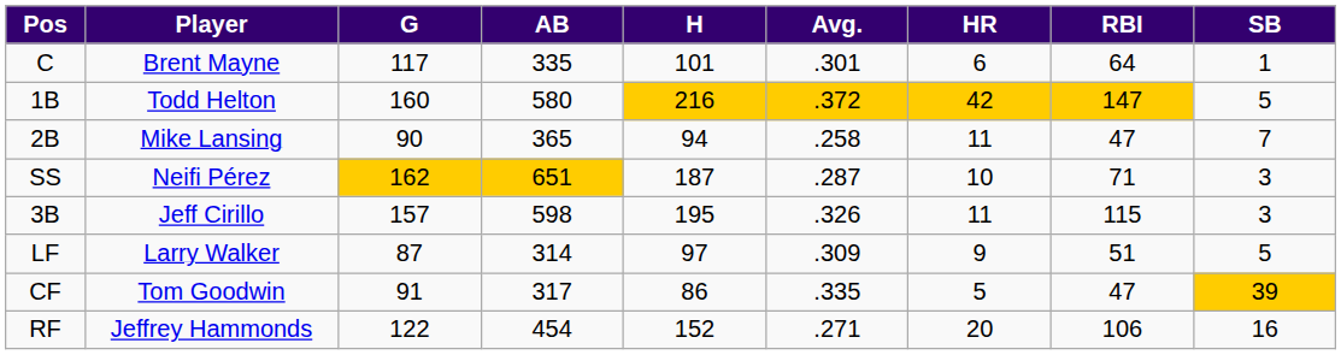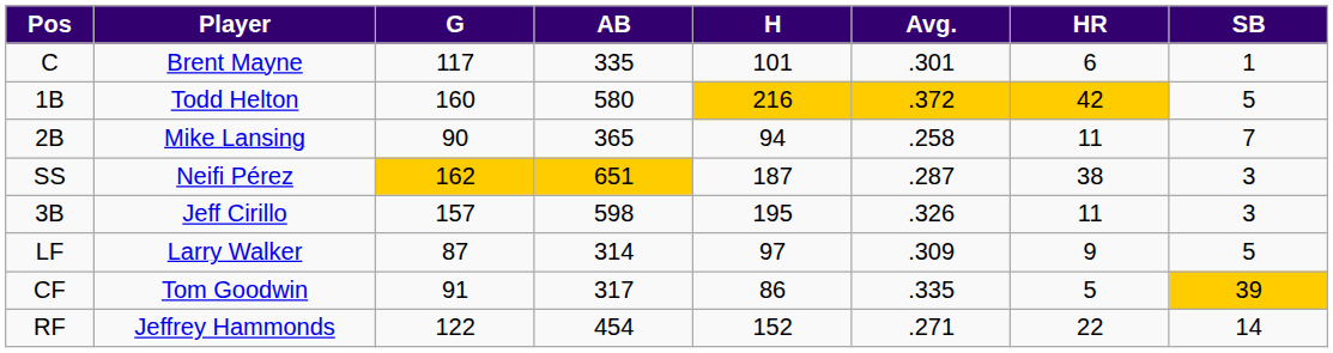 <table class="wikitable sortable">
 <tr>
 <th style="background:#33006F;color:#FFFFFF; width:5%;">Pos</th>
 <th style="background:#33006F;color:#FFFFFF; width:16%;">Player</th>
 <th style="background:#33006F;color:#FFFFFF; width:9%;">G</th>
 <th style="background:#33006F;color:#FFFFFF; width:9%;">AB</th>
 <th style="background:#33006F;color:#FFFFFF; width:9%;">H</th>
 <th style="background:#33006F;color:#FFFFFF; width:9%;">Avg.</th>
 <th style="background:#33006F;color:#FFFFFF; width:9%;">HR</th>
-<th style="background:#33006F;color:#FFFFFF; width:9%;">RBI</th>
 <th style="background:#33006F;color:#FFFFFF; width:9%;">SB</th>
 </tr>
 <tr style="text-align:center;">
 <td>C</td>
 <td><a href='#'>Brent Mayne</a></td>
 <td>117</td>
 <td>335</td>
 <td>101</td>
 <td>.301</td>
 <td>6</td>
-<td>64</td>
 <td>1</td>
 </tr>
 <tr style="text-align:center;">
 <td>1B</td>
 <td><a href='#'>Todd Helton</a></td>
 <td>160</td>
 <td>580</td>
 <td bgcolor="#FFCC00">216</td>
 <td bgcolor="#FFCC00">.372</td>
 <td bgcolor="#FFCC00">42</td>
-<td bgcolor="#FFCC00">147</td>
 <td>5</td>
 </tr>
 <tr style="text-align:center;">
 <td>2B</td>
 <td><a href='#'>Mike Lansing</a></td>
 <td>90</td>
 <td>365</td>
 <td>94</td>
 <td>.258</td>
 <td>11</td>
-<td>47</td>
 <td>7</td>
 </tr>
 <tr style="text-align:center;">
 <td>SS</td>
 <td><a href='#'>Neifi Pérez</a></td>
 <td bgcolor="#FFCC00">162</td>
 <td bgcolor="#FFCC00">651</td>
 <td>187</td>
 <td>.287</td>
-<td>10</td>
-<td>71</td>
+<td>38</td>
 <td>3</td>
 </tr>
 <tr style="text-align:center;">
 <td>3B</td>
 <td><a href='#'>Jeff Cirillo</a></td>
 <td>157</td>
 <td>598</td>
 <td>195</td>
 <td>.326</td>
 <td>11</td>
-<td>115</td>
 <td>3</td>
 </tr>
 <tr style="text-align:center;">
 <td>LF</td>
 <td><a href='#'>Larry Walker</a></td>
 <td>87</td>
 <td>314</td>
 <td>97</td>
 <td>.309</td>
 <td>9</td>
-<td>51</td>
 <td>5</td>
 </tr>
 <tr style="text-align:center;">
 <td>CF</td>
 <td><a href='#'>Tom Goodwin</a></td>
 <td>91</td>
 <td>317</td>
 <td>86</td>
 <td>.335</td>
 <td>5</td>
-<td>47</td>
 <td bgcolor="#FFCC00">39</td>
 </tr>
 <tr style="text-align:center;">
 <td>RF</td>
 <td><a href='#'>Jeffrey Hammonds</a></td>
 <td>122</td>
 <td>454</td>
 <td>152</td>
 <td>.271</td>
-<td>20</td>
-<td>106</td>
-<td>16</td>
+<td>22</td>
+<td>14</td>
 </tr>
 </table>
